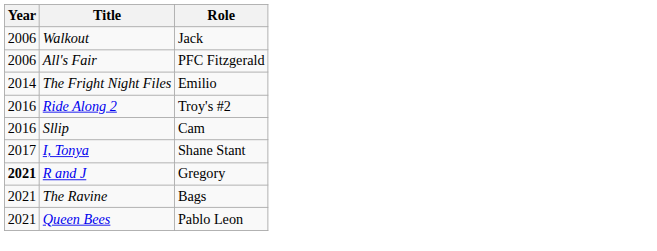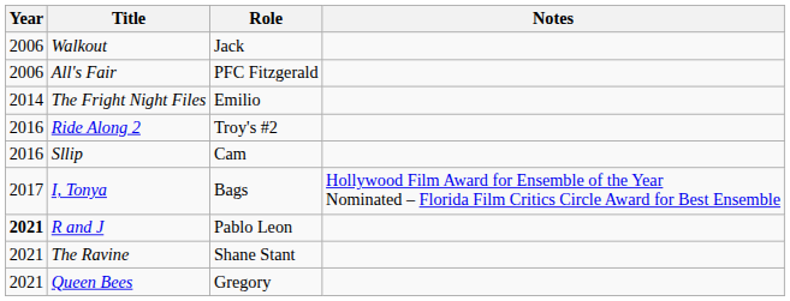 <table class="wikitable sortable">
 <tr>
 <th>Year</th>
 <th>Title</th>
 <th>Role</th>
+<th class="unsortable">Notes</th>
 </tr>
 <tr>
 <td>2006</td>
 <td><em>Walkout</em></td>
 <td>Jack</td>
+<td></td>
 </tr>
 <tr>
 <td>2006</td>
 <td><em>All's Fair</em></td>
 <td>PFC Fitzgerald</td>
+<td></td>
 </tr>
 <tr>
 <td>2014</td>
 <td><em>The Fright Night Files</em></td>
 <td>Emilio</td>
+<td></td>
 </tr>
 <tr>
 <td>2016</td>
 <td><em><a href='#'>Ride Along 2</a></em></td>
 <td>Troy's #2</td>
+<td></td>
 </tr>
 <tr>
 <td>2016</td>
 <td><em>Sllip</em></td>
 <td>Cam</td>
+<td></td>
 </tr>
 <tr>
 <td>2017</td>
 <td><em><a href='#'>I, Tonya</a></em></td>
-<td>Shane Stant</td>
+<td>Bags</td>
+<td><a href='#'>Hollywood Film Award for Ensemble of the Year</a><br>Nominated – <a href='#'>Florida Film Critics Circle Award for Best Ensemble</a></td>
 </tr>
 <tr>
 <td><strong>2021</strong></td>
 <td><em><a href='#'>R and J</a></em></td>
-<td>Gregory</td>
+<td>Pablo Leon</td>
+<td></td>
 </tr>
 <tr>
 <td>2021</td>
 <td><em>The Ravine</em></td>
-<td>Bags</td>
+<td>Shane Stant</td>
+<td></td>
 </tr>
 <tr>
 <td>2021</td>
 <td><em><a href='#'> Queen Bees</a></em></td>
-<td>Pablo Leon</td>
+<td>Gregory</td>
+<td></td>
 </tr>
 </table>
